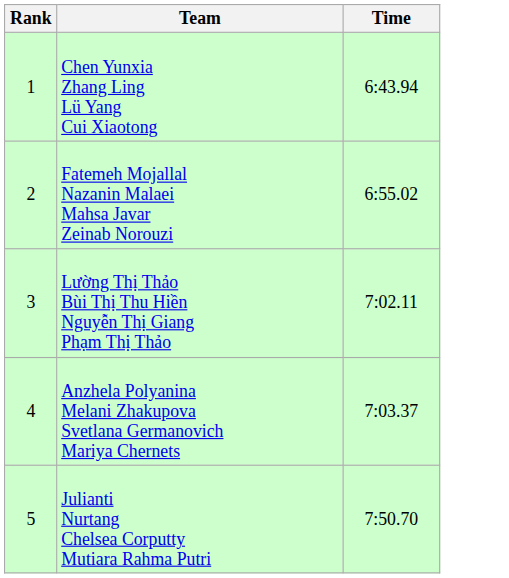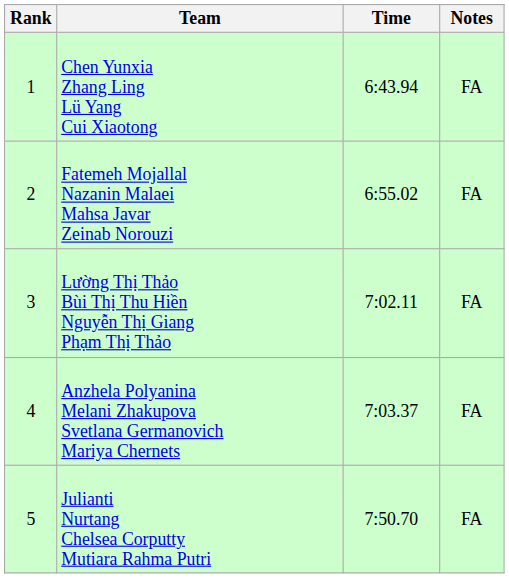 <table class=wikitable style="text-align:center">
 <tr>
 <th width=40>Rank</th>
 <th width=250>Team</th>
 <th width=80>Time</th>
+<th width=50>Notes</th>
 </tr>
 <tr bgcolor="ccffcc">
 <td>1</td>
 <td align="left"><br><a href='#'>Chen Yunxia</a><br><a href='#'>Zhang Ling</a><br><a href='#'>Lü Yang</a><br><a href='#'>Cui Xiaotong</a></td>
 <td>6:43.94</td>
+<td>FA</td>
 </tr>
 <tr bgcolor="ccffcc">
 <td>2</td>
 <td align="left"><br><a href='#'>Fatemeh Mojallal</a><br><a href='#'>Nazanin Malaei</a><br><a href='#'>Mahsa Javar</a><br><a href='#'>Zeinab Norouzi</a></td>
 <td>6:55.02</td>
+<td>FA</td>
 </tr>
 <tr bgcolor="ccffcc">
 <td>3</td>
 <td align="left"><br><a href='#'>Lường Thị Thảo</a><br><a href='#'>Bùi Thị Thu Hiền</a><br><a href='#'>Nguyễn Thị Giang</a><br><a href='#'>Phạm Thị Thảo</a></td>
 <td>7:02.11</td>
+<td>FA</td>
 </tr>
 <tr bgcolor="ccffcc">
 <td>4</td>
 <td align="left"><br><a href='#'>Anzhela Polyanina</a><br><a href='#'>Melani Zhakupova</a><br><a href='#'>Svetlana Germanovich</a><br><a href='#'>Mariya Chernets</a></td>
 <td>7:03.37</td>
+<td>FA</td>
 </tr>
 <tr bgcolor="ccffcc">
 <td>5</td>
 <td align="left"><br><a href='#'>Julianti</a><br><a href='#'>Nurtang</a><br><a href='#'>Chelsea Corputty</a><br><a href='#'>Mutiara Rahma Putri</a></td>
 <td>7:50.70</td>
+<td>FA</td>
 </tr>
 </table>
